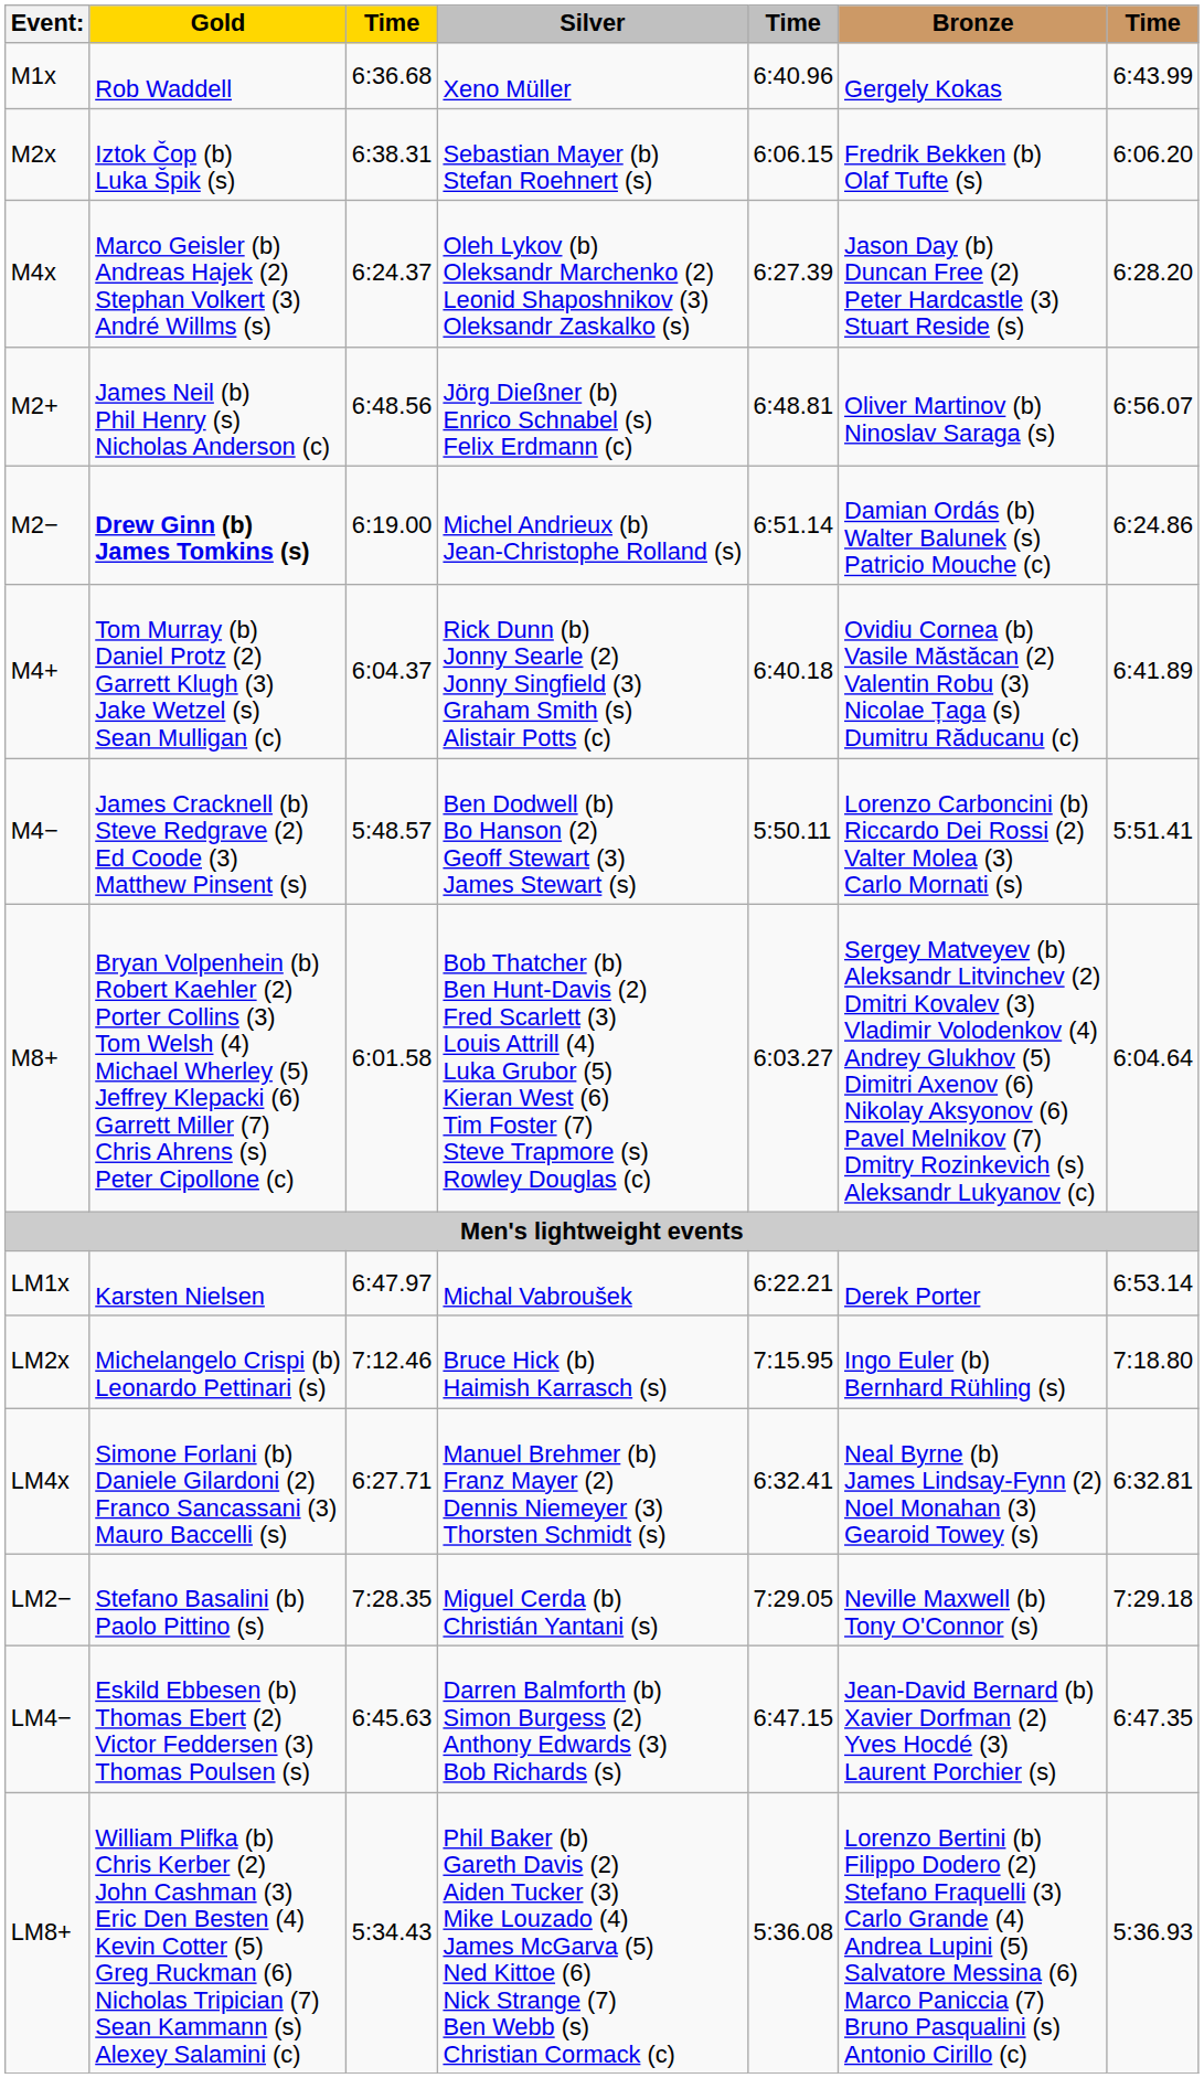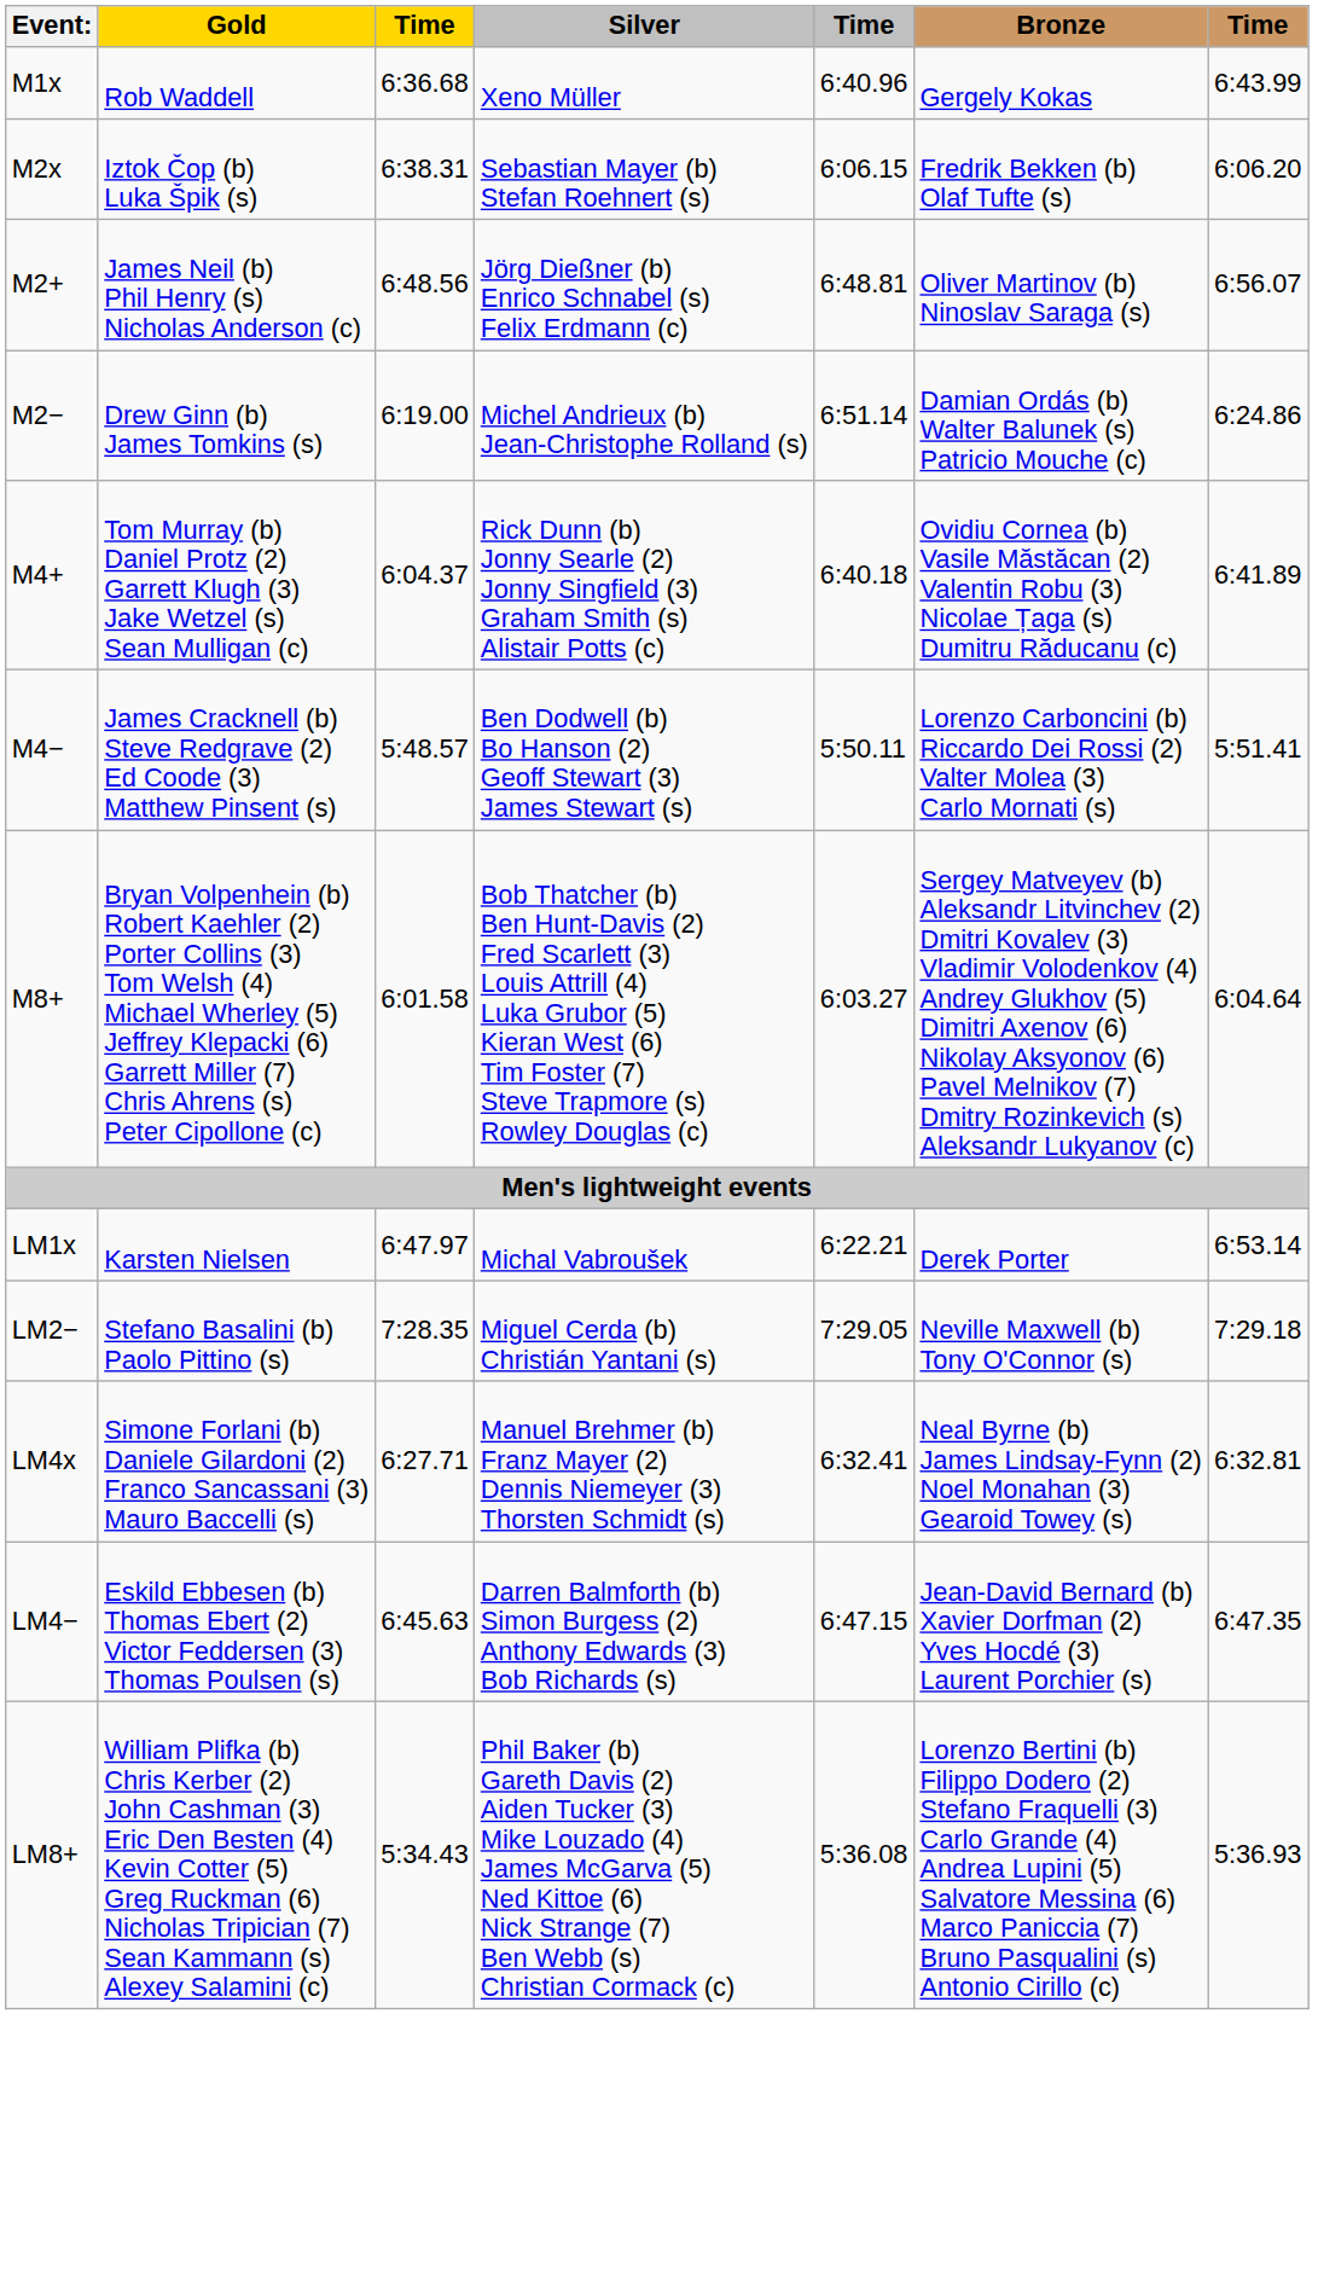 <table class="wikitable">
 <tr>
 <th>Event:</th>
 <th style="text-align:center;background-color:gold;">Gold</th>
 <th style="text-align:center;background-color:gold;">Time</th>
 <th style="text-align:center;background-color:silver;">Silver</th>
 <th style="text-align:center;background-color:silver;">Time</th>
 <th style="text-align:center;background-color:#CC9966;">Bronze</th>
 <th style="text-align:center;background-color:#CC9966;">Time</th>
 </tr>
 <tr>
 <td>M1x</td>
 <td><br><a href='#'>Rob Waddell</a></td>
 <td>6:36.68</td>
 <td> <br> <a href='#'>Xeno Müller</a></td>
 <td>6:40.96</td>
 <td> <br> <a href='#'>Gergely Kokas</a></td>
 <td>6:43.99</td>
 </tr>
 <tr>
 <td>M2x</td>
 <td> <br> <a href='#'>Iztok Čop</a> (b)<br><a href='#'>Luka Špik</a> (s)</td>
 <td>6:38.31</td>
 <td> <br> <a href='#'>Sebastian Mayer</a> (b)<br><a href='#'>Stefan Roehnert</a> (s)</td>
 <td>6:06.15</td>
 <td> <br> <a href='#'>Fredrik Bekken</a> (b)<br><a href='#'>Olaf Tufte</a> (s)</td>
 <td>6:06.20</td>
 </tr>
 <tr>
-<td>M4x</td>
-<td> <br> <a href='#'>Marco Geisler</a> (b)<br><a href='#'>Andreas Hajek</a> (2)<br><a href='#'>Stephan Volkert</a> (3)<br><a href='#'>André Willms</a> (s)</td>
-<td>6:24.37</td>
-<td> <br> <a href='#'>Oleh Lykov</a> (b)<br><a href='#'>Oleksandr Marchenko</a> (2)<br><a href='#'>Leonid Shaposhnikov</a> (3)<br><a href='#'>Oleksandr Zaskalko</a> (s)</td>
-<td>6:27.39</td>
-<td> <br> <a href='#'>Jason Day</a> (b)<br><a href='#'>Duncan Free</a> (2)<br><a href='#'>Peter Hardcastle</a> (3)<br><a href='#'>Stuart Reside</a> (s)</td>
-<td>6:28.20</td>
-</tr>
-<tr>
 <td>M2+</td>
 <td> <br> <a href='#'>James Neil</a> (b)<br><a href='#'>Phil Henry</a> (s)<br><a href='#'>Nicholas Anderson</a> (c)</td>
 <td>6:48.56</td>
 <td> <br> <a href='#'>Jörg Dießner</a> (b)<br><a href='#'>Enrico Schnabel</a> (s)<br><a href='#'>Felix Erdmann</a> (c)</td>
 <td>6:48.81</td>
 <td> <br> <a href='#'>Oliver Martinov</a> (b)<br><a href='#'>Ninoslav Saraga</a> (s)</td>
 <td>6:56.07</td>
 </tr>
 <tr>
 <td>M2−</td>
-<td><strong> <br> <a href='#'>Drew Ginn</a> (b)<br><a href='#'>James Tomkins</a> (s)</strong></td>
+<td> <br> <a href='#'>Drew Ginn</a> (b)<br><a href='#'>James Tomkins</a> (s)</td>
 <td>6:19.00</td>
 <td> <br> <a href='#'>Michel Andrieux</a> (b)<br><a href='#'>Jean-Christophe Rolland</a> (s)</td>
 <td>6:51.14</td>
 <td> <br> <a href='#'>Damian Ordás</a> (b)<br><a href='#'>Walter Balunek</a> (s)<br><a href='#'>Patricio Mouche</a> (c)</td>
 <td>6:24.86</td>
 </tr>
 <tr>
 <td>M4+</td>
 <td> <br> <a href='#'>Tom Murray</a> (b)<br><a href='#'>Daniel Protz</a> (2)<br><a href='#'>Garrett Klugh</a> (3)<br><a href='#'>Jake Wetzel</a> (s)<br><a href='#'>Sean Mulligan</a> (c)</td>
 <td>6:04.37</td>
 <td> <br> <a href='#'>Rick Dunn</a> (b)<br><a href='#'>Jonny Searle</a> (2)<br><a href='#'>Jonny Singfield</a> (3)<br><a href='#'>Graham Smith</a> (s)<br><a href='#'>Alistair Potts</a> (c)</td>
 <td>6:40.18</td>
 <td> <br> <a href='#'>Ovidiu Cornea</a> (b)<br><a href='#'>Vasile Măstăcan</a> (2)<br><a href='#'>Valentin Robu</a> (3)<br><a href='#'>Nicolae Țaga</a> (s)<br><a href='#'>Dumitru Răducanu</a> (c)</td>
 <td>6:41.89</td>
 </tr>
 <tr>
 <td>M4−</td>
 <td> <br> <a href='#'>James Cracknell</a> (b)<br><a href='#'>Steve Redgrave</a> (2)<br><a href='#'>Ed Coode</a> (3)<br><a href='#'>Matthew Pinsent</a> (s)</td>
 <td>5:48.57</td>
 <td> <br> <a href='#'>Ben Dodwell</a> (b)<br><a href='#'>Bo Hanson</a> (2)<br><a href='#'>Geoff Stewart</a> (3)<br><a href='#'>James Stewart</a> (s)<br></td>
 <td>5:50.11</td>
 <td> <br> <a href='#'>Lorenzo Carboncini</a> (b)<br><a href='#'>Riccardo Dei Rossi</a> (2)<br><a href='#'>Valter Molea</a> (3)<br><a href='#'>Carlo Mornati</a> (s)<br></td>
 <td>5:51.41</td>
 </tr>
 <tr>
 <td>M8+</td>
 <td> <br> <a href='#'>Bryan Volpenhein</a> (b)<br><a href='#'>Robert Kaehler</a> (2)<br><a href='#'>Porter Collins</a> (3)<br><a href='#'>Tom Welsh</a> (4)<br><a href='#'>Michael Wherley</a> (5)<br><a href='#'>Jeffrey Klepacki</a> (6)<br><a href='#'>Garrett Miller</a> (7)<br><a href='#'>Chris Ahrens</a> (s)<br><a href='#'>Peter Cipollone</a> (c)</td>
 <td>6:01.58</td>
 <td> <br> <a href='#'>Bob Thatcher</a> (b)<br><a href='#'>Ben Hunt-Davis</a> (2)<br><a href='#'>Fred Scarlett</a> (3)<br><a href='#'>Louis Attrill</a> (4)<br><a href='#'>Luka Grubor</a> (5)<br><a href='#'>Kieran West</a> (6)<br><a href='#'>Tim Foster</a> (7)<br><a href='#'>Steve Trapmore</a> (s)<br><a href='#'>Rowley Douglas</a> (c)</td>
 <td>6:03.27</td>
 <td> <br> <a href='#'>Sergey Matveyev</a> (b)<br><a href='#'>Aleksandr Litvinchev</a> (2)<br><a href='#'>Dmitri Kovalev</a> (3)<br><a href='#'>Vladimir Volodenkov</a> (4)<br><a href='#'>Andrey Glukhov</a> (5)<br><a href='#'>Dimitri Axenov</a> (6)<br><a href='#'>Nikolay Aksyonov</a> (6)<br><a href='#'>Pavel Melnikov</a> (7)<br><a href='#'>Dmitry Rozinkevich</a> (s)<br><a href='#'>Aleksandr Lukyanov</a> (c)</td>
 <td>6:04.64</td>
 </tr>
 <tr>
 <th colspan="7" style="background-color:#CCC;">Men's lightweight events</th>
 </tr>
 <tr>
 <td>LM1x</td>
 <td> <br> <a href='#'>Karsten Nielsen</a></td>
 <td>6:47.97</td>
 <td> <br> <a href='#'>Michal Vabroušek</a></td>
 <td>6:22.21</td>
 <td> <br> <a href='#'>Derek Porter</a></td>
 <td>6:53.14</td>
 </tr>
 <tr>
-<td>LM2x</td>
-<td> <br> <a href='#'>Michelangelo Crispi</a> (b)<br><a href='#'>Leonardo Pettinari</a> (s)</td>
-<td>7:12.46</td>
-<td> <br> <a href='#'>Bruce Hick</a> (b)<br><a href='#'>Haimish Karrasch</a> (s)</td>
-<td>7:15.95</td>
-<td> <br> <a href='#'>Ingo Euler</a> (b)<br><a href='#'>Bernhard Rühling</a> (s)</td>
-<td>7:18.80</td>
+<td>LM2−</td>
+<td> <br> <a href='#'>Stefano Basalini</a> (b)<br><a href='#'>Paolo Pittino</a> (s)</td>
+<td>7:28.35</td>
+<td> <br> <a href='#'>Miguel Cerda</a> (b)<br><a href='#'>Christián Yantani</a> (s)</td>
+<td>7:29.05</td>
+<td> <br> <a href='#'>Neville Maxwell</a> (b)<br><a href='#'>Tony O'Connor</a> (s)</td>
+<td>7:29.18</td>
 </tr>
 <tr>
 <td>LM4x</td>
 <td> <br> <a href='#'>Simone Forlani</a> (b)<br><a href='#'>Daniele Gilardoni</a> (2)<br><a href='#'>Franco Sancassani</a> (3)<br><a href='#'>Mauro Baccelli</a> (s)</td>
 <td>6:27.71</td>
 <td> <br> <a href='#'>Manuel Brehmer</a> (b)<br><a href='#'>Franz Mayer</a> (2)<br><a href='#'>Dennis Niemeyer</a> (3)<br><a href='#'>Thorsten Schmidt</a> (s)</td>
 <td>6:32.41</td>
 <td> <br> <a href='#'>Neal Byrne</a> (b)<br><a href='#'>James Lindsay-Fynn</a> (2)<br><a href='#'>Noel Monahan</a> (3)<br><a href='#'>Gearoid Towey</a> (s)</td>
 <td>6:32.81</td>
-</tr>
-<tr>
-<td>LM2−</td>
-<td> <br> <a href='#'>Stefano Basalini</a> (b)<br><a href='#'>Paolo Pittino</a> (s)</td>
-<td>7:28.35</td>
-<td> <br> <a href='#'>Miguel Cerda</a> (b)<br><a href='#'>Christián Yantani</a> (s)</td>
-<td>7:29.05</td>
-<td> <br> <a href='#'>Neville Maxwell</a> (b)<br><a href='#'>Tony O'Connor</a> (s)</td>
-<td>7:29.18</td>
 </tr>
 <tr>
 <td>LM4−</td>
 <td> <br> <a href='#'>Eskild Ebbesen</a> (b)<br><a href='#'>Thomas Ebert</a> (2)<br><a href='#'>Victor Feddersen</a> (3)<br><a href='#'>Thomas Poulsen</a> (s)</td>
 <td>6:45.63</td>
 <td> <br> <a href='#'>Darren Balmforth</a> (b)<br><a href='#'>Simon Burgess</a> (2)<br><a href='#'>Anthony Edwards</a> (3)<br><a href='#'>Bob Richards</a> (s)</td>
 <td>6:47.15</td>
 <td> <br> <a href='#'>Jean-David Bernard</a> (b)<br><a href='#'>Xavier Dorfman</a> (2)<br><a href='#'>Yves Hocdé</a> (3)<br><a href='#'>Laurent Porchier</a> (s)</td>
 <td>6:47.35</td>
 </tr>
 <tr>
 <td>LM8+</td>
 <td> <br> <a href='#'>William Plifka</a> (b)<br><a href='#'>Chris Kerber</a> (2)<br><a href='#'>John Cashman</a> (3)<br><a href='#'>Eric Den Besten</a> (4)<br><a href='#'>Kevin Cotter</a> (5)<br><a href='#'>Greg Ruckman</a> (6)<br> <a href='#'>Nicholas Tripician</a> (7)<br><a href='#'>Sean Kammann</a> (s)<br><a href='#'>Alexey Salamini</a> (c)</td>
 <td>5:34.43</td>
 <td> <br> <a href='#'>Phil Baker</a> (b)<br><a href='#'>Gareth Davis</a> (2)<br><a href='#'>Aiden Tucker</a> (3)<br><a href='#'>Mike Louzado</a> (4)<br><a href='#'>James McGarva</a> (5)<br><a href='#'>Ned Kittoe</a> (6)<br><a href='#'>Nick Strange</a> (7)<br><a href='#'>Ben Webb</a> (s)<br><a href='#'>Christian Cormack</a> (c)</td>
 <td>5:36.08</td>
 <td> <br> <a href='#'>Lorenzo Bertini</a> (b)<br><a href='#'>Filippo Dodero</a> (2)<br><a href='#'>Stefano Fraquelli</a> (3)<br><a href='#'>Carlo Grande</a> (4)<br><a href='#'>Andrea Lupini</a> (5)<br><a href='#'>Salvatore Messina</a> (6)<br><a href='#'>Marco Paniccia</a> (7)<br><a href='#'>Bruno Pasqualini</a> (s)<br><a href='#'>Antonio Cirillo</a> (c)</td>
 <td>5:36.93</td>
 </tr>
 </table>
